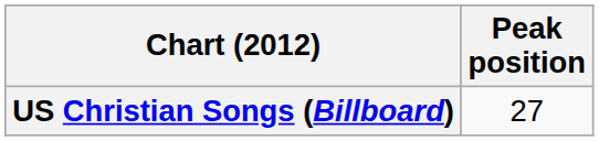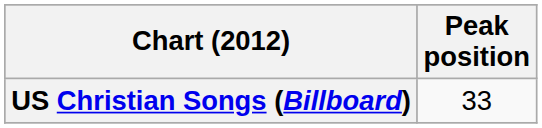 <table class="wikitable sortable plainrowheaders" style="text-align:center">
 <tr>
 <th scope="col">Chart (2012)</th>
 <th scope="col">Peak<br>position</th>
 </tr>
 <tr>
 <th scope="row">US <a href='#'>Christian Songs</a> (<em><a href='#'>Billboard</a></em>)</th>
-<td>27</td>
+<td>33</td>
 </tr>
 </table>
